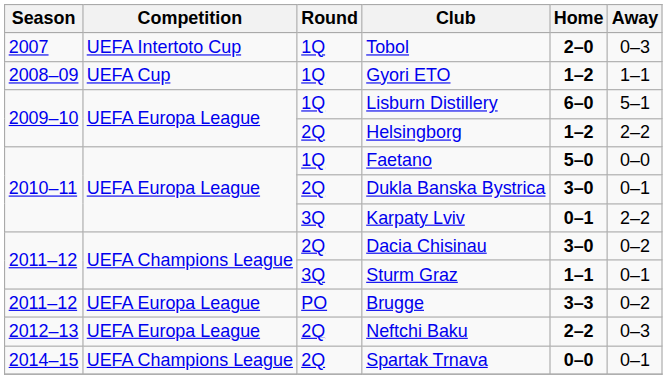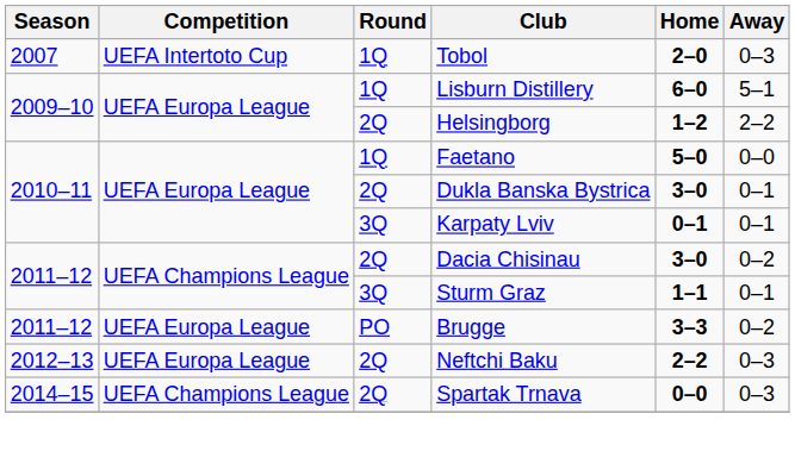 <table class="wikitable">
 <tr>
 <th>Season</th>
 <th>Competition</th>
 <th>Round</th>
 <th>Club</th>
 <th>Home</th>
 <th>Away</th>
 </tr>
 <tr>
 <td><a href='#'>2007</a></td>
 <td><a href='#'>UEFA Intertoto Cup</a></td>
 <td><a href='#'>1Q</a></td>
 <td> <a href='#'>Tobol</a></td>
 <td style="text-align:center;"><strong>2–0</strong></td>
 <td style="text-align:center;">0–3</td>
-</tr>
-<tr>
-<td><a href='#'>2008–09</a></td>
-<td><a href='#'>UEFA Cup</a></td>
-<td><a href='#'>1Q</a></td>
-<td> <a href='#'>Gyori ETO</a></td>
-<td style="text-align:center;"><strong>1–2</strong></td>
-<td style="text-align:center;">1–1</td>
 </tr>
 <tr>
 <td rowspan="2"><a href='#'>2009–10</a></td>
 <td rowspan="2"><a href='#'>UEFA Europa League</a></td>
 <td><a href='#'>1Q</a></td>
 <td> <a href='#'>Lisburn Distillery</a></td>
 <td style="text-align:center;"><strong>6–0</strong></td>
 <td style="text-align:center;">5–1</td>
 </tr>
 <tr>
 <td><a href='#'>2Q</a></td>
 <td> <a href='#'>Helsingborg</a></td>
 <td style="text-align:center;"><strong>1–2</strong></td>
 <td style="text-align:center;">2–2</td>
 </tr>
 <tr>
 <td rowspan="3"><a href='#'>2010–11</a></td>
 <td rowspan="3"><a href='#'>UEFA Europa League</a></td>
 <td><a href='#'>1Q</a></td>
 <td> <a href='#'>Faetano</a></td>
 <td style="text-align:center;"><strong>5–0</strong></td>
 <td style="text-align:center;">0–0</td>
 </tr>
 <tr>
 <td><a href='#'>2Q</a></td>
 <td> <a href='#'>Dukla Banska Bystrica</a></td>
 <td style="text-align:center;"><strong>3–0</strong></td>
 <td style="text-align:center;">0–1</td>
 </tr>
 <tr>
 <td><a href='#'>3Q</a></td>
 <td> <a href='#'>Karpaty Lviv</a></td>
 <td style="text-align:center;"><strong>0–1</strong></td>
-<td style="text-align:center;">2–2</td>
+<td style="text-align:center;">0–1</td>
 </tr>
 <tr>
 <td rowspan="2"><a href='#'>2011–12</a></td>
 <td rowspan="2"><a href='#'>UEFA Champions League</a></td>
 <td><a href='#'>2Q</a></td>
 <td> <a href='#'>Dacia Chisinau</a></td>
 <td style="text-align:center;"><strong>3–0</strong></td>
 <td style="text-align:center;">0–2</td>
 </tr>
 <tr>
 <td><a href='#'>3Q</a></td>
 <td> <a href='#'>Sturm Graz</a></td>
 <td style="text-align:center;"><strong>1–1</strong></td>
 <td style="text-align:center;">0–1</td>
 </tr>
 <tr>
 <td><a href='#'>2011–12</a></td>
 <td><a href='#'>UEFA Europa League</a></td>
 <td><a href='#'>PO</a></td>
 <td> <a href='#'>Brugge</a></td>
 <td style="text-align:center;"><strong>3–3</strong></td>
 <td style="text-align:center;">0–2</td>
 </tr>
 <tr>
 <td><a href='#'>2012–13</a></td>
 <td rowspan="1"><a href='#'>UEFA Europa League</a></td>
 <td><a href='#'>2Q</a></td>
 <td> <a href='#'>Neftchi Baku</a></td>
 <td style="text-align:center;"><strong>2–2</strong></td>
 <td style="text-align:center;">0–3</td>
 </tr>
 <tr>
 <td rowspan="1"><a href='#'>2014–15</a></td>
 <td><a href='#'>UEFA Champions League</a></td>
 <td><a href='#'>2Q</a></td>
 <td> <a href='#'>Spartak Trnava</a></td>
 <td style="text-align:center;"><strong>0–0</strong></td>
-<td style="text-align:center;">0–1</td>
+<td style="text-align:center;">0–3</td>
 </tr>
 <tr>
 </tr>
 </table>
